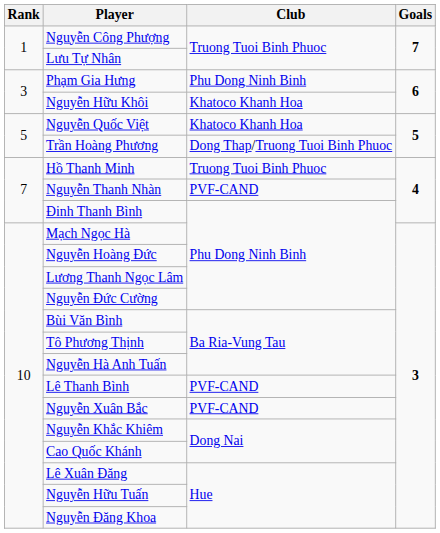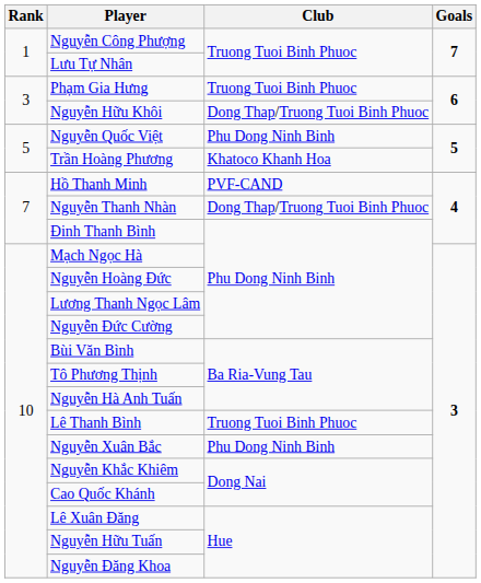 <table class="wikitable" style="text-align:center">
 <tr>
 <th>Rank</th>
 <th>Player</th>
 <th>Club</th>
 <th>Goals</th>
 </tr>
 <tr>
 <td rowspan="2">1</td>
 <td align=left> <a href='#'>Nguyễn Công Phượng</a></td>
 <td rowspan="2" align=left><a href='#'>Truong Tuoi Binh Phuoc</a></td>
 <td rowspan="2"><strong>7</strong></td>
 </tr>
 <tr>
 <td align=left> <a href='#'>Lưu Tự Nhân</a></td>
 </tr>
 <tr>
 <td rowspan="2">3</td>
 <td align=left> <a href='#'>Phạm Gia Hưng</a></td>
-<td align=left><a href='#'>Phu Dong Ninh Binh</a></td>
+<td align=left><a href='#'>Truong Tuoi Binh Phuoc</a></td>
 <td rowspan="2"><strong>6</strong></td>
 </tr>
 <tr>
 <td align=left> <a href='#'>Nguyễn Hữu Khôi</a></td>
-<td align=left><a href='#'>Khatoco Khanh Hoa</a></td>
+<td align=left><a href='#'>Dong Thap</a>/<a href='#'>Truong Tuoi Binh Phuoc</a></td>
 </tr>
 <tr>
 <td rowspan="2">5</td>
 <td align=left> <a href='#'>Nguyễn Quốc Việt</a></td>
-<td align=left><a href='#'>Khatoco Khanh Hoa</a></td>
+<td align=left><a href='#'>Phu Dong Ninh Binh</a></td>
 <td rowspan="2"><strong>5</strong></td>
 </tr>
 <tr>
 <td align=left> <a href='#'>Trần Hoàng Phương</a></td>
-<td align=left><a href='#'>Dong Thap</a>/<a href='#'>Truong Tuoi Binh Phuoc</a></td>
+<td align=left><a href='#'>Khatoco Khanh Hoa</a></td>
 </tr>
 <tr>
 <td rowspan="3">7</td>
 <td align=left> <a href='#'>Hồ Thanh Minh</a></td>
-<td align=left><a href='#'>Truong Tuoi Binh Phuoc</a></td>
+<td align=left><a href='#'>PVF-CAND</a></td>
 <td rowspan="3"><strong>4</strong></td>
 </tr>
 <tr>
 <td align=left> <a href='#'>Nguyễn Thanh Nhàn</a></td>
-<td align=left><a href='#'>PVF-CAND</a></td>
+<td align=left><a href='#'>Dong Thap</a>/<a href='#'>Truong Tuoi Binh Phuoc</a></td>
 </tr>
 <tr>
 <td align=left> <a href='#'>Đinh Thanh Bình</a></td>
 <td rowspan="5" align=left><a href='#'>Phu Dong Ninh Binh</a></td>
 </tr>
 <tr>
 <td rowspan="14">10</td>
 <td align=left> <a href='#'>Mạch Ngọc Hà</a></td>
 <td rowspan="14"><strong>3</strong></td>
 </tr>
 <tr>
 <td align=left> <a href='#'>Nguyễn Hoàng Đức</a></td>
 </tr>
 <tr>
 <td align=left> <a href='#'>Lương Thanh Ngọc Lâm</a></td>
 </tr>
 <tr>
 <td align=left> <a href='#'>Nguyễn Đức Cường</a></td>
 </tr>
 <tr>
 <td align=left> <a href='#'>Bùi Văn Bình</a></td>
 <td rowspan="3" align=left><a href='#'>Ba Ria-Vung Tau</a></td>
 </tr>
 <tr>
 <td align=left> <a href='#'>Tô Phương Thịnh</a></td>
 </tr>
 <tr>
 <td align=left> <a href='#'>Nguyễn Hà Anh Tuấn</a></td>
 </tr>
 <tr>
 <td align=left> <a href='#'>Lê Thanh Bình</a></td>
-<td align=left><a href='#'>PVF-CAND</a></td>
+<td align=left><a href='#'>Truong Tuoi Binh Phuoc</a></td>
 </tr>
 <tr>
 <td align=left> <a href='#'>Nguyễn Xuân Bắc</a></td>
-<td align=left><a href='#'>PVF-CAND</a></td>
+<td align=left><a href='#'>Phu Dong Ninh Binh</a></td>
 </tr>
 <tr>
 <td align=left> <a href='#'>Nguyễn Khắc Khiêm</a></td>
 <td rowspan="2" align=left><a href='#'>Dong Nai</a></td>
 </tr>
 <tr>
 <td align=left> <a href='#'>Cao Quốc Khánh</a></td>
 </tr>
 <tr>
 <td align=left> <a href='#'>Lê Xuân Đăng</a></td>
 <td rowspan="3" align=left><a href='#'>Hue</a></td>
 </tr>
 <tr>
 <td align=left> <a href='#'>Nguyễn Hữu Tuấn</a></td>
 </tr>
 <tr>
 <td align=left> <a href='#'>Nguyễn Đăng Khoa</a></td>
 </tr>
 </table>
